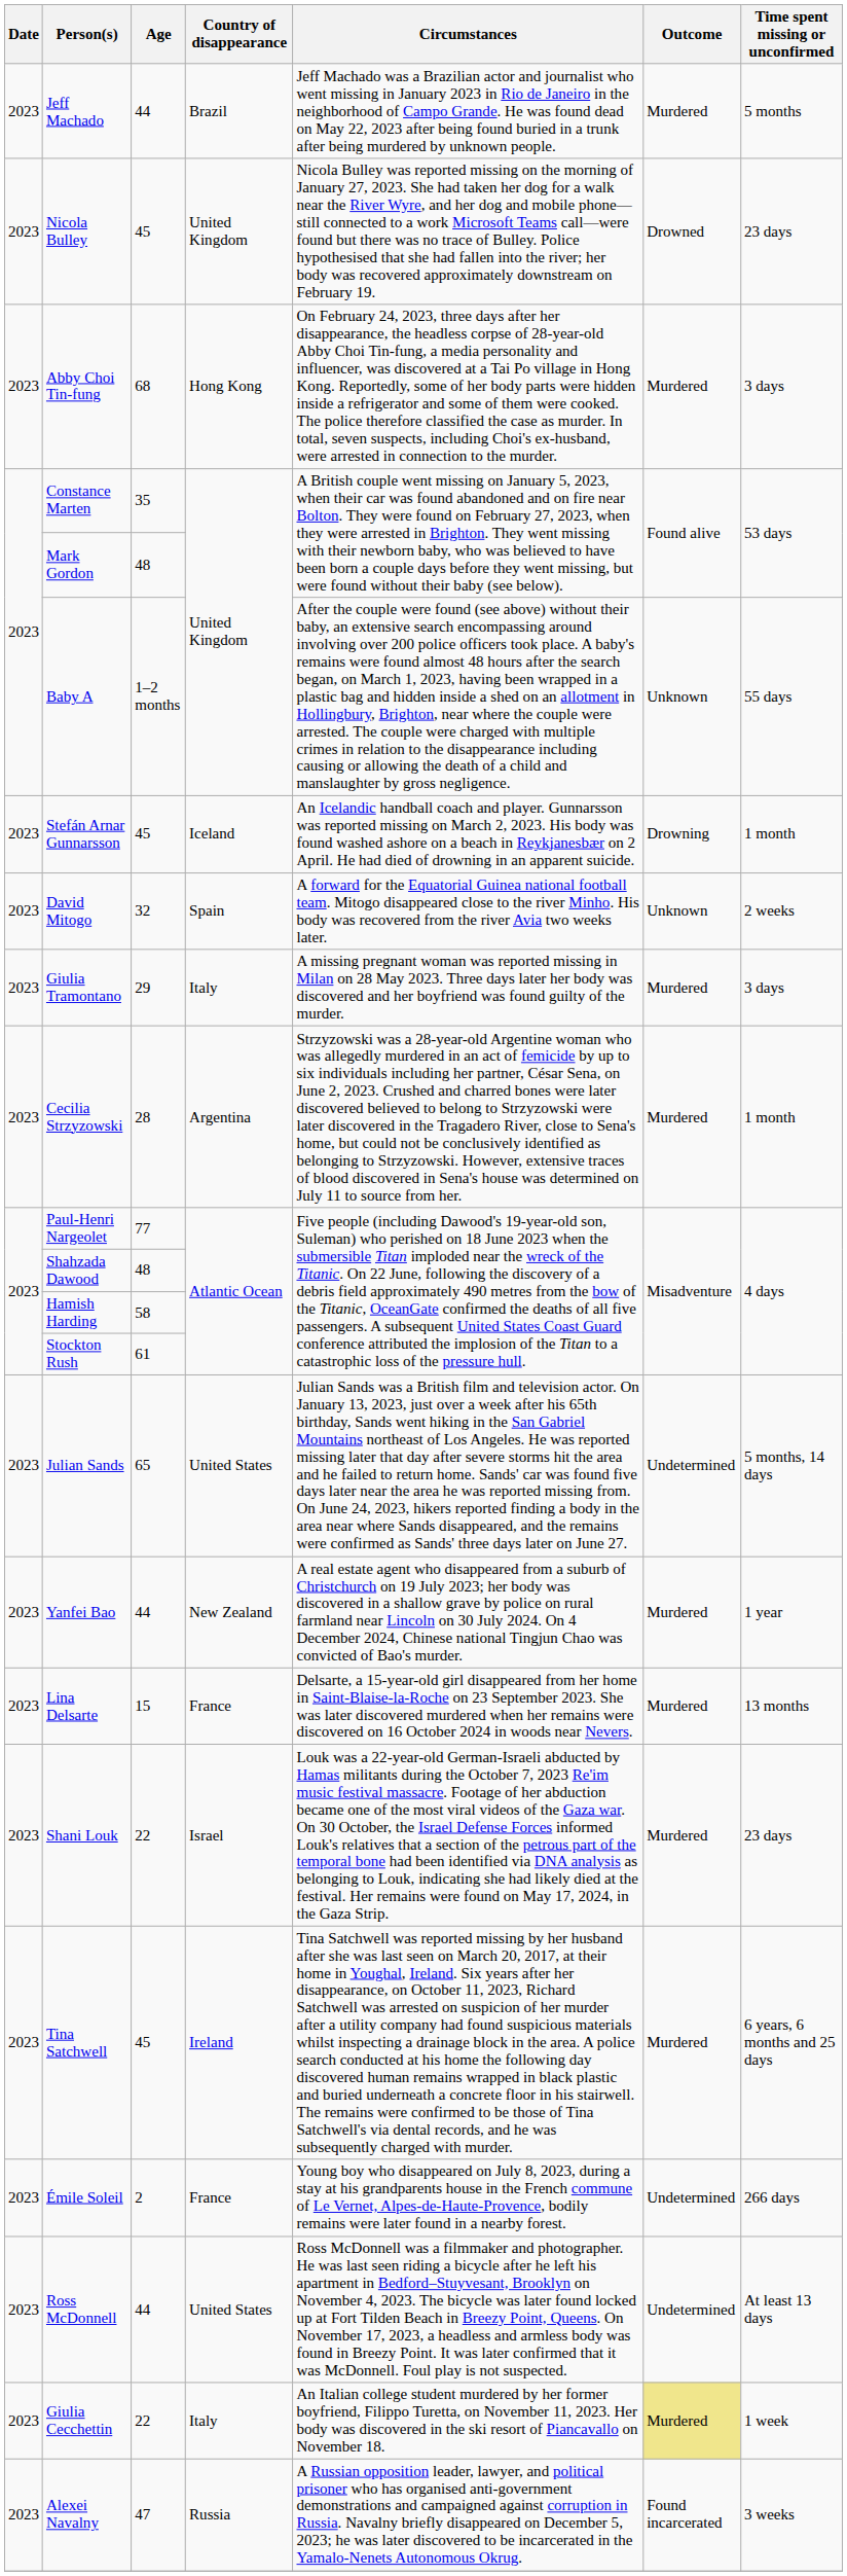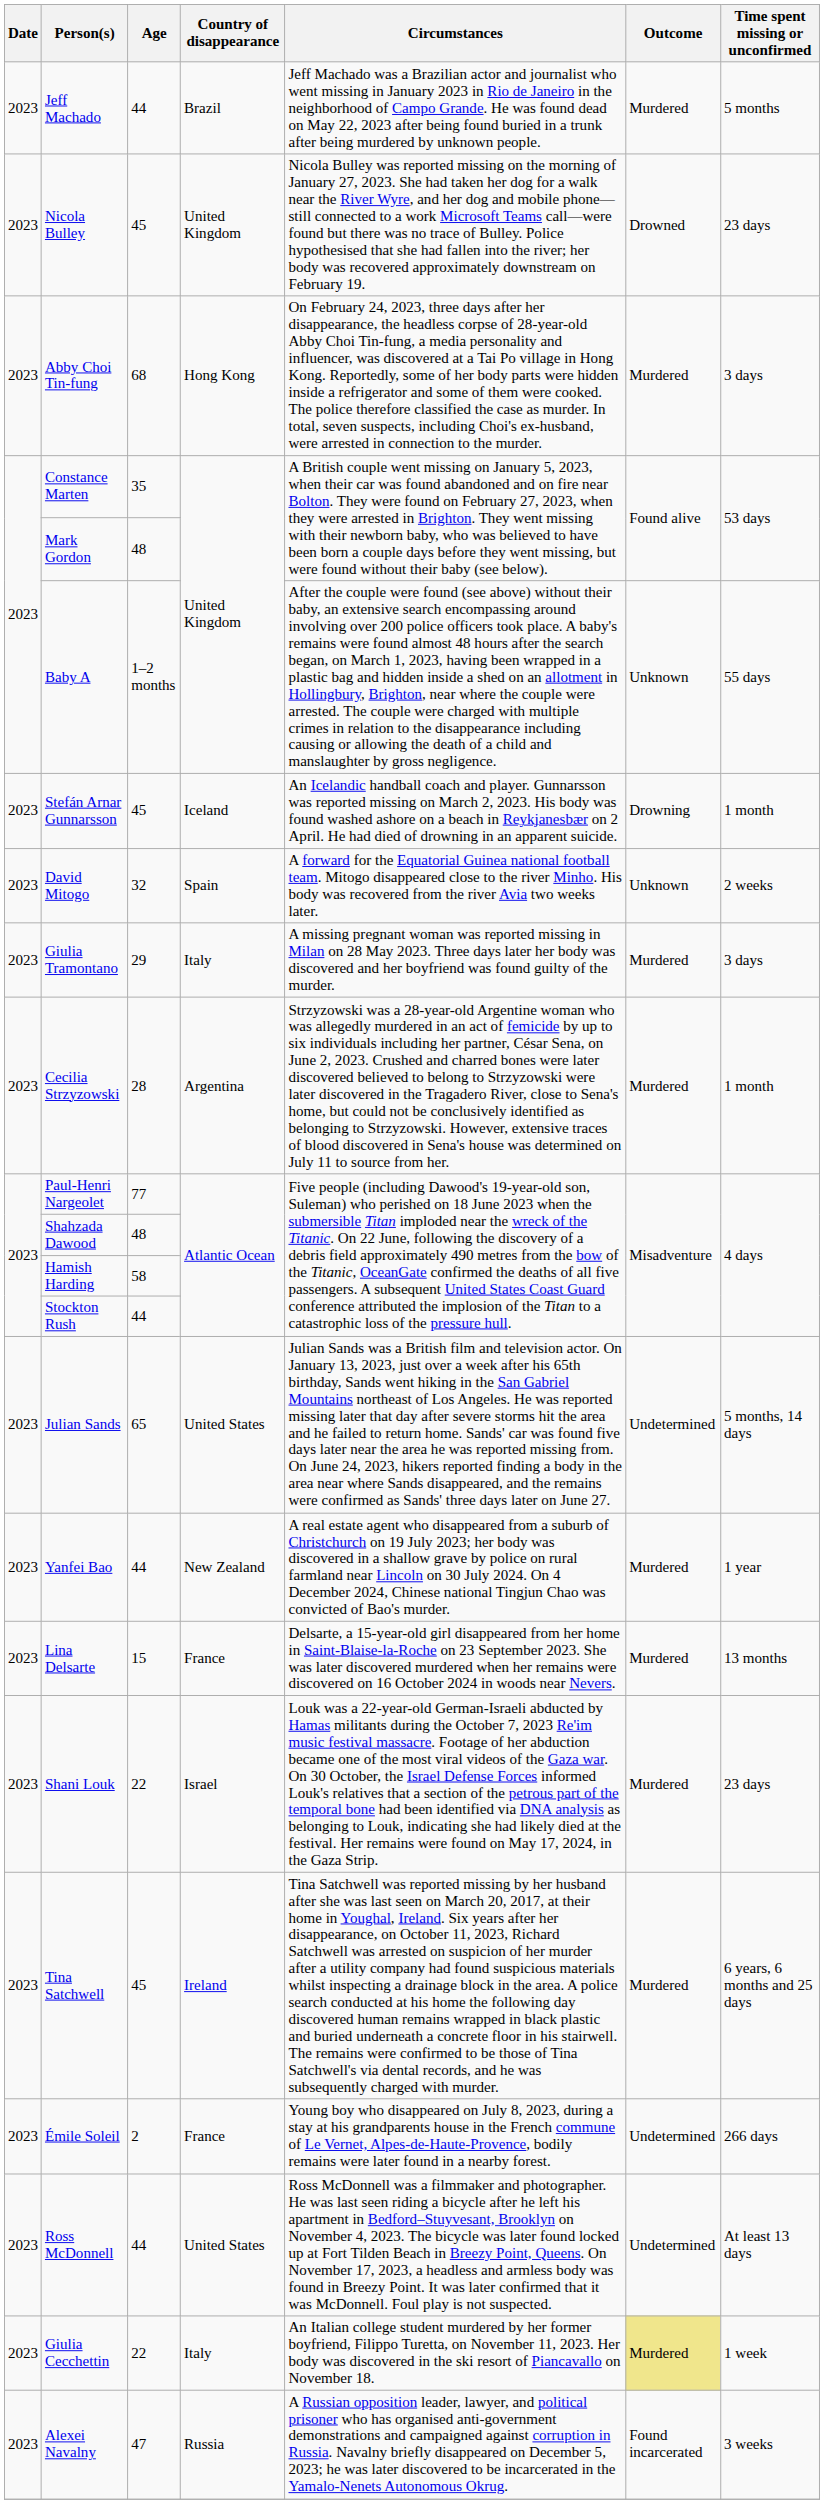 <table class="wikitable sortable zebra">
 <tr>
 <th data-sort-type="isoDate">Date</th>
 <th data-sort-type="text">Person(s)</th>
 <th data-sort-type="text">Age</th>
 <th data-sort-type="text">Country of disappearance</th>
 <th class="unsortable">Circumstances</th>
 <th data-sort-type="text">Outcome</th>
 <th>Time spent missing or unconfirmed</th>
 </tr>
 <tr>
 <td>2023</td>
 <td><a href='#'>Jeff Machado</a></td>
 <td>44</td>
 <td>Brazil</td>
 <td>Jeff Machado was a Brazilian actor and journalist who went missing in January 2023 in <a href='#'>Rio de Janeiro</a> in the neighborhood of <a href='#'>Campo Grande</a>. He was found dead on May 22, 2023 after being found buried in a trunk after being murdered by unknown people.</td>
 <td>Murdered</td>
 <td>5 months</td>
 </tr>
 <tr>
 <td>2023</td>
 <td><a href='#'>Nicola Bulley</a></td>
 <td>45</td>
 <td>United Kingdom</td>
 <td>Nicola Bulley was reported missing on the morning of January 27, 2023. She had taken her dog for a walk near the <a href='#'>River Wyre</a>, and her dog and mobile phone—still connected to a work <a href='#'>Microsoft Teams</a> call—were found but there was no trace of Bulley. Police hypothesised that she had fallen into the river; her body was recovered approximately  downstream on February 19.</td>
 <td>Drowned</td>
 <td>23 days</td>
 </tr>
 <tr>
 <td>2023</td>
 <td><a href='#'>Abby Choi Tin-fung</a></td>
 <td>68</td>
 <td>Hong Kong</td>
 <td>On February 24, 2023, three days after her disappearance, the headless corpse of 28-year-old Abby Choi Tin-fung, a media personality and influencer, was discovered at a Tai Po village in Hong Kong. Reportedly, some of her body parts were hidden inside a refrigerator and some of them were cooked. The police therefore classified the case as murder. In total, seven suspects, including Choi's ex-husband, were arrested in connection to the murder.</td>
 <td>Murdered</td>
 <td>3 days</td>
 </tr>
 <tr>
 <td rowspan="3">2023</td>
 <td><a href='#'>Constance Marten</a></td>
 <td>35</td>
 <td rowspan="3">United Kingdom</td>
 <td rowspan="2">A British couple went missing on January 5, 2023, when their car was found abandoned and on fire near <a href='#'>Bolton</a>. They were found on February 27, 2023, when they were arrested in <a href='#'>Brighton</a>. They went missing with their newborn baby, who was believed to have been born a couple days before they went missing, but were found without their baby (see below).</td>
 <td rowspan="2">Found alive</td>
 <td rowspan="2">53 days</td>
 </tr>
 <tr>
 <td><a href='#'>Mark Gordon</a></td>
 <td>48</td>
 </tr>
 <tr>
 <td><a href='#'>Baby A</a></td>
 <td>1–2 months</td>
 <td>After the couple were found (see above) without their baby, an extensive search encompassing around  involving over 200 police officers took place. A baby's remains were found almost 48 hours after the search began, on March 1, 2023, having been wrapped in a plastic bag and hidden inside a shed on an <a href='#'>allotment</a> in <a href='#'>Hollingbury</a>, <a href='#'>Brighton</a>, near where the couple were arrested.  The couple were charged with multiple crimes in relation to the disappearance including causing or allowing the death of a child and manslaughter by gross negligence.</td>
 <td>Unknown</td>
 <td>55 days</td>
 </tr>
 <tr>
 <td>2023</td>
 <td><a href='#'>Stefán Arnar Gunnarsson</a></td>
 <td>45</td>
 <td>Iceland</td>
 <td>An <a href='#'>Icelandic</a> handball coach and player. Gunnarsson was reported missing on March 2, 2023. His body was found washed ashore on a beach in <a href='#'>Reykjanesbær</a> on 2 April. He had died of drowning in an apparent suicide.</td>
 <td>Drowning</td>
 <td>1 month</td>
 </tr>
 <tr>
 <td>2023</td>
 <td><a href='#'>David Mitogo</a></td>
 <td>32</td>
 <td>Spain</td>
 <td>A <a href='#'>forward</a> for the <a href='#'>Equatorial Guinea national football team</a>. Mitogo disappeared close to the river <a href='#'>Minho</a>. His body was recovered from the river <a href='#'>Avia</a> two weeks later.</td>
 <td>Unknown</td>
 <td>2 weeks</td>
 </tr>
 <tr>
 <td>2023</td>
 <td><a href='#'>Giulia Tramontano</a></td>
 <td>29</td>
 <td>Italy</td>
 <td>A missing pregnant woman was reported missing in <a href='#'>Milan</a> on 28 May 2023. Three days later her body was discovered and her boyfriend was found guilty of the murder.</td>
 <td>Murdered</td>
 <td>3 days</td>
 </tr>
 <tr>
 <td>2023</td>
 <td><a href='#'>Cecilia Strzyzowski</a></td>
 <td>28</td>
 <td>Argentina</td>
 <td>Strzyzowski was a 28-year-old Argentine woman who was allegedly murdered in an act of <a href='#'>femicide</a> by up to six individuals including her partner, César Sena, on June 2, 2023. Crushed and charred bones were later discovered believed to belong to Strzyzowski were later discovered in the Tragadero River, close to Sena's home, but could not be conclusively identified as belonging to Strzyzowski. However, extensive traces of blood discovered in Sena's house was determined on July 11 to source from her.</td>
 <td>Murdered</td>
 <td>1 month</td>
 </tr>
 <tr>
 <td rowspan="4">2023</td>
 <td><a href='#'>Paul-Henri Nargeolet</a></td>
 <td>77</td>
 <td rowspan="4"><a href='#'>Atlantic Ocean</a></td>
 <td rowspan="4">Five people (including Dawood's 19-year-old son, Suleman) who perished on 18 June 2023 when the <a href='#'>submersible</a> <em><a href='#'>Titan</a></em> imploded near the <a href='#'>wreck of the <em>Titanic</em></a>. On 22 June, following the discovery of a debris field approximately 490 metres from the <a href='#'>bow</a> of the <em>Titanic</em>, <a href='#'>OceanGate</a> confirmed the deaths of all five passengers. A subsequent <a href='#'>United States Coast Guard</a> conference attributed the implosion of the <em>Titan</em> to a catastrophic loss of the <a href='#'>pressure hull</a>.</td>
 <td rowspan="4">Misadventure</td>
 <td rowspan="4">4 days</td>
 </tr>
 <tr>
 <td><a href='#'>Shahzada Dawood</a></td>
 <td>48</td>
 </tr>
 <tr>
 <td><a href='#'>Hamish Harding</a></td>
 <td>58</td>
 </tr>
 <tr>
 <td><a href='#'>Stockton Rush</a></td>
-<td>61</td>
+<td>44</td>
 </tr>
 <tr>
 <td>2023</td>
 <td><a href='#'>Julian Sands</a></td>
 <td>65</td>
 <td>United States</td>
 <td>Julian Sands was a British film and television actor. On January 13, 2023, just over a week after his 65th birthday, Sands went hiking in the <a href='#'>San Gabriel Mountains</a> northeast of Los Angeles. He was reported missing later that day after severe storms hit the area and he failed to return home. Sands' car was found five days later near the area he was reported missing from. On June 24, 2023, hikers reported finding a body in the area near where Sands disappeared, and the remains were confirmed as Sands' three days later on June 27.</td>
 <td>Undetermined</td>
 <td>5 months, 14 days</td>
 </tr>
 <tr>
 <td data-sort-value="2023-07-19">2023</td>
 <td><a href='#'>Yanfei Bao</a></td>
 <td>44</td>
 <td>New Zealand</td>
 <td>A real estate agent who disappeared from a suburb of <a href='#'>Christchurch</a> on 19 July 2023; her body was discovered in a shallow grave by police on rural farmland near <a href='#'>Lincoln</a> on 30 July 2024. On 4 December 2024, Chinese national Tingjun Chao was convicted of Bao's murder.</td>
 <td>Murdered</td>
 <td>1 year</td>
 </tr>
 <tr>
 <td>2023</td>
 <td><a href='#'>Lina Delsarte</a></td>
 <td>15</td>
 <td>France</td>
 <td>Delsarte, a 15-year-old girl disappeared from her home in <a href='#'>Saint-Blaise-la-Roche</a> on 23 September 2023. She was later discovered murdered when her remains were discovered on 16 October 2024 in woods near <a href='#'>Nevers</a>.</td>
 <td>Murdered</td>
 <td>13 months</td>
 </tr>
 <tr>
 <td data-sort-value="2023-10-07">2023</td>
 <td><a href='#'>Shani Louk</a></td>
 <td data-sort-value="022">22</td>
 <td>Israel</td>
 <td>Louk was a 22-year-old German-Israeli abducted by <a href='#'>Hamas</a> militants during the October 7, 2023 <a href='#'>Re'im music festival massacre</a>. Footage of her abduction became one of the most viral videos of the <a href='#'>Gaza war</a>. On 30 October, the <a href='#'>Israel Defense Forces</a> informed Louk's relatives that a section of the <a href='#'>petrous part of the temporal bone</a> had been identified via <a href='#'>DNA analysis</a> as belonging to Louk, indicating she had likely died at the festival. Her remains were found on May 17, 2024, in the Gaza Strip.</td>
 <td>Murdered</td>
 <td>23 days</td>
 </tr>
 <tr>
 <td>2023</td>
 <td><a href='#'>Tina Satchwell</a></td>
 <td>45</td>
 <td><a href='#'>Ireland</a></td>
 <td>Tina Satchwell was reported missing by her husband after she was last seen on March 20, 2017, at their home in <a href='#'>Youghal</a>, <a href='#'>Ireland</a>. Six years after her disappearance, on October 11, 2023, Richard Satchwell was arrested on suspicion of her murder after a utility company had found suspicious materials whilst inspecting a drainage block in the area. A police search conducted at his home the following day discovered human remains wrapped in black plastic and buried underneath a concrete floor in his stairwell. The remains were confirmed to be those of Tina Satchwell's via dental records, and he was subsequently charged with murder.</td>
 <td>Murdered</td>
 <td>6 years, 6 months and 25 days</td>
 </tr>
 <tr>
 <td>2023</td>
 <td><a href='#'>Émile Soleil</a></td>
 <td>2</td>
 <td>France</td>
 <td>Young boy who disappeared on July 8, 2023, during a stay at his grandparents house in the French <a href='#'>commune</a> of <a href='#'>Le Vernet, Alpes-de-Haute-Provence</a>, bodily remains were later found in a nearby forest.</td>
 <td>Undetermined</td>
 <td>266 days</td>
 </tr>
 <tr>
 <td>2023</td>
 <td><a href='#'>Ross McDonnell</a></td>
 <td>44</td>
 <td>United States</td>
 <td>Ross McDonnell was a filmmaker and photographer. He was last seen riding a bicycle after he left his apartment in <a href='#'>Bedford–Stuyvesant, Brooklyn</a> on November 4, 2023. The bicycle was later found locked up at Fort Tilden Beach in <a href='#'>Breezy Point, Queens</a>. On November 17, 2023, a headless and armless body was found in Breezy Point. It was later confirmed that it was McDonnell. Foul play is not suspected.</td>
 <td>Undetermined</td>
 <td>At least 13 days</td>
 </tr>
 <tr>
 <td>2023</td>
 <td><a href='#'>Giulia Cecchettin</a></td>
 <td>22</td>
 <td>Italy</td>
 <td>An Italian college student murdered by her former boyfriend, Filippo Turetta, on November 11, 2023. Her body was discovered in the ski resort of <a href='#'>Piancavallo</a> on November 18.</td>
 <td style="background: khaki;">Murdered</td>
 <td>1 week</td>
 </tr>
 <tr>
 <td>2023</td>
 <td><a href='#'>Alexei Navalny</a></td>
 <td>47</td>
 <td>Russia</td>
 <td>A <a href='#'>Russian opposition</a> leader, lawyer, and <a href='#'>political prisoner</a> who has organised anti-government demonstrations and campaigned against <a href='#'>corruption in Russia</a>. Navalny briefly disappeared on December 5, 2023; he was later discovered to be incarcerated in the <a href='#'>Yamalo-Nenets Autonomous Okrug</a>.</td>
 <td>Found incarcerated</td>
 <td>3 weeks</td>
 </tr>
 <tr>
 </tr>
 </table>
